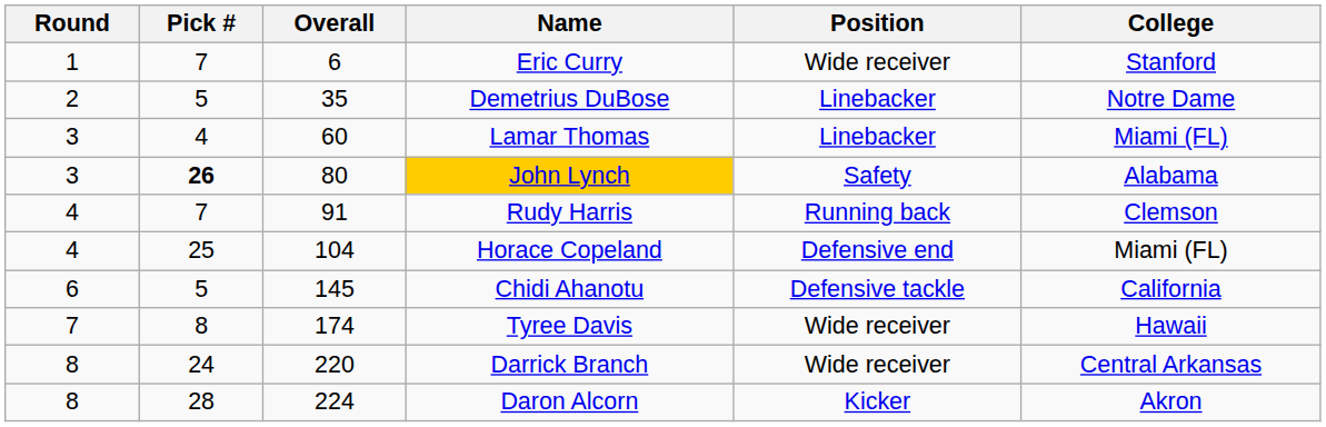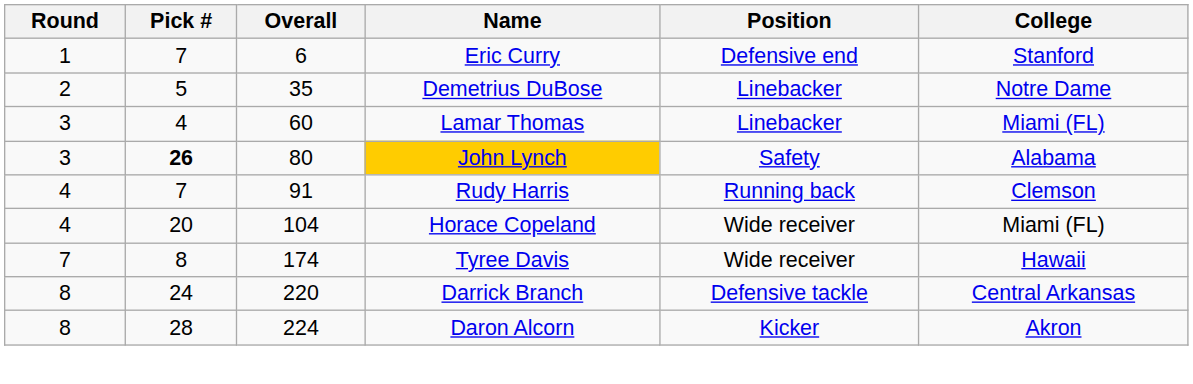 <table class="wikitable sortable sortable" style="width: 100%; text-align:center">
 <tr>
 <th>Round</th>
 <th>Pick #</th>
 <th>Overall</th>
 <th>Name</th>
 <th>Position</th>
 <th>College</th>
 </tr>
 <tr>
 <td>1</td>
 <td>7</td>
 <td>6</td>
 <td><a href='#'>Eric Curry</a></td>
-<td>Wide receiver</td>
+<td><a href='#'>Defensive end</a></td>
 <td><a href='#'>Stanford</a></td>
 </tr>
 <tr>
 <td>2</td>
 <td>5</td>
 <td>35</td>
 <td><a href='#'>Demetrius DuBose</a></td>
 <td><a href='#'>Linebacker</a></td>
 <td><a href='#'>Notre Dame</a></td>
 </tr>
 <tr>
 <td>3</td>
 <td>4</td>
 <td>60</td>
 <td><a href='#'>Lamar Thomas</a></td>
 <td><a href='#'>Linebacker</a></td>
 <td><a href='#'>Miami (FL)</a></td>
 </tr>
 <tr>
 <td>3</td>
 <td><strong>26</strong></td>
 <td>80</td>
 <td bgcolor=#FFCC00><a href='#'>John Lynch</a></td>
 <td><a href='#'>Safety</a></td>
 <td><a href='#'>Alabama</a></td>
 </tr>
 <tr>
 <td>4</td>
 <td>7</td>
 <td>91</td>
 <td><a href='#'>Rudy Harris</a></td>
 <td><a href='#'>Running back</a></td>
 <td><a href='#'>Clemson</a></td>
 </tr>
 <tr>
 <td>4</td>
-<td>25</td>
+<td>20</td>
 <td>104</td>
 <td><a href='#'>Horace Copeland</a></td>
-<td><a href='#'>Defensive end</a></td>
+<td>Wide receiver</td>
 <td>Miami (FL)</td>
-</tr>
-<tr>
-<td>6</td>
-<td>5</td>
-<td>145</td>
-<td><a href='#'>Chidi Ahanotu</a></td>
-<td><a href='#'>Defensive tackle</a></td>
-<td><a href='#'>California</a></td>
 </tr>
 <tr>
 <td>7</td>
 <td>8</td>
 <td>174</td>
 <td><a href='#'>Tyree Davis</a></td>
 <td>Wide receiver</td>
 <td><a href='#'>Hawaii</a></td>
 </tr>
 <tr>
 <td>8</td>
 <td>24</td>
 <td>220</td>
 <td><a href='#'>Darrick Branch</a></td>
-<td>Wide receiver</td>
+<td><a href='#'>Defensive tackle</a></td>
 <td><a href='#'>Central Arkansas</a></td>
 </tr>
 <tr>
 <td>8</td>
 <td>28</td>
 <td>224</td>
 <td><a href='#'>Daron Alcorn</a></td>
 <td><a href='#'>Kicker</a></td>
 <td><a href='#'>Akron</a></td>
 </tr>
 </table>
